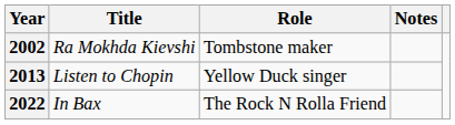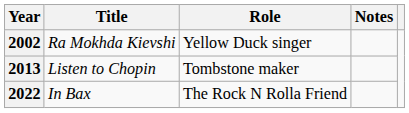 <table class="wikitable plainrowheaders sortable">
 <tr>
 <th scope="col">Year</th>
 <th scope="col">Title</th>
 <th scope="col" class="unsortable">Role</th>
 <th scope="col" class="unsortable">Notes</th>
 <th scope="col" class="unsortable"></th>
 </tr>
 <tr>
 <th scope="row">2002</th>
 <td><em>Ra Mokhda Kievshi</em></td>
-<td>Tombstone maker</td>
+<td>Yellow Duck singer</td>
 <td></td>
 <td rowspan=3 style="text-align: center;"></td>
 </tr>
 <tr>
 <th scope="row">2013</th>
 <td><em>Listen to Chopin</em></td>
-<td>Yellow Duck singer</td>
+<td>Tombstone maker</td>
 <td></td>
 </tr>
 <tr>
 <th scope="row">2022</th>
 <td><em>In Bax</em></td>
 <td>The Rock N Rolla Friend</td>
 <td></td>
 </tr>
 </table>
